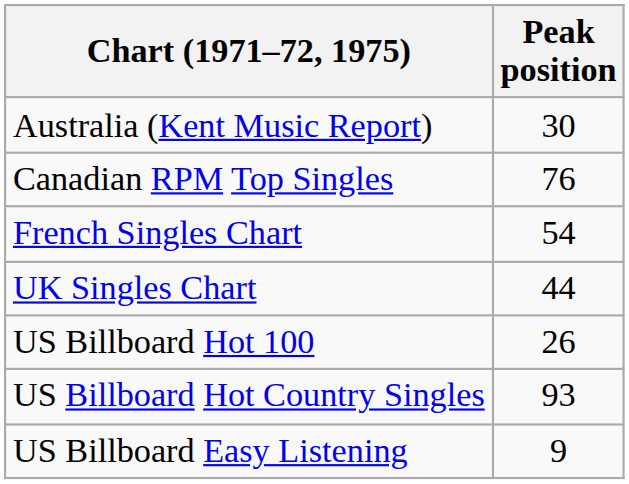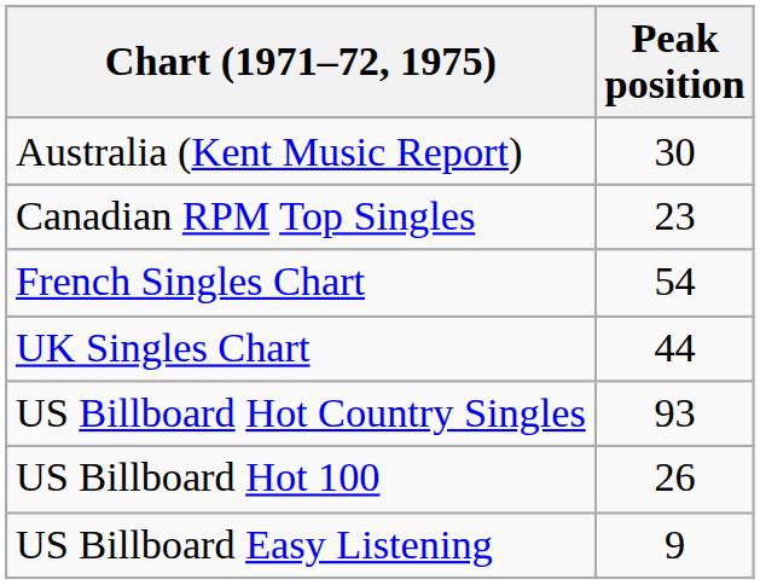 <table class="wikitable sortable">
 <tr>
 <th>Chart (1971–72, 1975)</th>
 <th>Peak<br>position</th>
 </tr>
 <tr>
 <td>Australia (<a href='#'>Kent Music Report</a>)</td>
 <td style="text-align:center;">30</td>
 </tr>
 <tr>
 <td align="left">Canadian <a href='#'>RPM</a> <a href='#'>Top Singles</a></td>
-<td style="text-align:center;">76</td>
+<td style="text-align:center;">23</td>
 </tr>
 <tr>
 <td><a href='#'>French Singles Chart</a></td>
 <td style="text-align:center;">54</td>
 </tr>
 <tr>
 <td><a href='#'>UK Singles Chart</a></td>
 <td style="text-align:center;">44</td>
 </tr>
 <tr>
+<td>US <a href='#'>Billboard</a> <a href='#'>Hot Country Singles</a></td>
+<td style="text-align:center;">93</td>
+</tr>
+<tr>
 <td>US Billboard <a href='#'>Hot 100</a></td>
 <td style="text-align:center;">26</td>
-</tr>
-<tr>
-<td>US <a href='#'>Billboard</a> <a href='#'>Hot Country Singles</a></td>
-<td style="text-align:center;">93</td>
 </tr>
 <tr>
 <td>US Billboard <a href='#'>Easy Listening</a></td>
 <td style="text-align:center;">9</td>
 </tr>
 </table>
